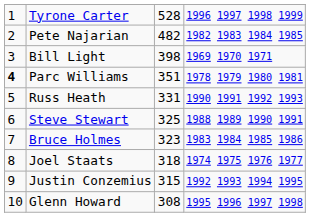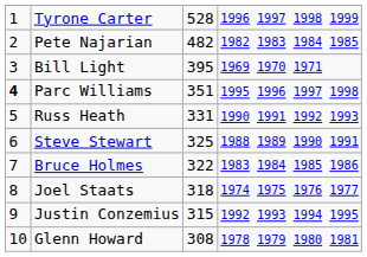 <table class="wikitable">
 <tr>
 </tr>
 <tr>
 <td>1</td>
 <td><a href='#'>Tyrone Carter</a></td>
 <td>528</td>
 <td style="font-size:80%;"><a href='#'>1996</a> <a href='#'>1997</a> <a href='#'>1998</a> <a href='#'>1999</a></td>
 </tr>
 <tr>
 <td>2</td>
 <td>Pete Najarian</td>
 <td>482</td>
 <td style="font-size:80%;"><a href='#'>1982</a> <a href='#'>1983</a> <a href='#'>1984</a> <a href='#'>1985</a></td>
 </tr>
 <tr>
 <td>3</td>
 <td>Bill Light</td>
-<td>398</td>
+<td>395</td>
 <td style="font-size:80%;"><a href='#'>1969</a> <a href='#'>1970</a> <a href='#'>1971</a></td>
 </tr>
 <tr>
 <td><strong>4</strong></td>
 <td>Parc Williams</td>
 <td>351</td>
-<td style="font-size:80%;"><a href='#'>1978</a> <a href='#'>1979</a> <a href='#'>1980</a> <a href='#'>1981</a></td>
+<td style="font-size:80%;"><a href='#'>1995</a> <a href='#'>1996</a> <a href='#'>1997</a> <a href='#'>1998</a></td>
 </tr>
 <tr>
 <td>5</td>
 <td>Russ Heath</td>
 <td>331</td>
 <td style="font-size:80%;"><a href='#'>1990</a> <a href='#'>1991</a> <a href='#'>1992</a> <a href='#'>1993</a></td>
 </tr>
 <tr>
 <td>6</td>
 <td><a href='#'>Steve Stewart</a></td>
 <td>325</td>
 <td style="font-size:80%;"><a href='#'>1988</a> <a href='#'>1989</a> <a href='#'>1990</a> <a href='#'>1991</a></td>
 </tr>
 <tr>
 <td>7</td>
 <td><a href='#'>Bruce Holmes</a></td>
-<td>323</td>
+<td>322</td>
 <td style="font-size:80%;"><a href='#'>1983</a> <a href='#'>1984</a> <a href='#'>1985</a> <a href='#'>1986</a></td>
 </tr>
 <tr>
 <td>8</td>
 <td>Joel Staats</td>
 <td>318</td>
 <td style="font-size:80%;"><a href='#'>1974</a> <a href='#'>1975</a> <a href='#'>1976</a> <a href='#'>1977</a></td>
 </tr>
 <tr>
 <td>9</td>
 <td>Justin Conzemius</td>
 <td>315</td>
 <td style="font-size:80%;"><a href='#'>1992</a> <a href='#'>1993</a> <a href='#'>1994</a> <a href='#'>1995</a></td>
 </tr>
 <tr>
 <td>10</td>
 <td>Glenn Howard</td>
 <td>308</td>
-<td style="font-size:80%;"><a href='#'>1995</a> <a href='#'>1996</a> <a href='#'>1997</a> <a href='#'>1998</a></td>
+<td style="font-size:80%;"><a href='#'>1978</a> <a href='#'>1979</a> <a href='#'>1980</a> <a href='#'>1981</a></td>
 </tr>
 </table>
